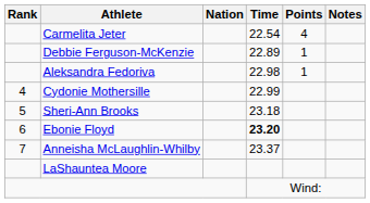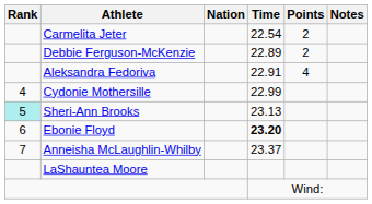 <table class="wikitable sortable" style="text-align:center;">
 <tr>
 <th scope="col" style="width: 10px;">Rank</th>
 <th scope="col">Athlete</th>
 <th scope="col">Nation</th>
 <th scope="col">Time</th>
 <th scope="col">Points</th>
 <th scope="col">Notes</th>
 </tr>
 <tr>
 <td></td>
 <td align=left><a href='#'>Carmelita Jeter</a></td>
 <td align=left></td>
 <td>22.54</td>
-<td>4</td>
+<td>2</td>
 <td></td>
 </tr>
 <tr>
 <td></td>
 <td align=left><a href='#'>Debbie Ferguson-McKenzie</a></td>
 <td align=left></td>
 <td>22.89</td>
-<td>1</td>
+<td>2</td>
 <td></td>
 </tr>
 <tr>
 <td></td>
 <td align=left><a href='#'>Aleksandra Fedoriva</a></td>
 <td align=left></td>
-<td>22.98</td>
-<td>1</td>
+<td>22.91</td>
+<td>4</td>
 <td></td>
 </tr>
 <tr>
 <td>4</td>
 <td align=left><a href='#'>Cydonie Mothersille</a></td>
 <td align=left></td>
 <td>22.99</td>
 <td></td>
 <td></td>
 </tr>
 <tr>
-<td>5</td>
+<td style="background: paleturquoise;">5</td>
 <td align=left><a href='#'>Sheri-Ann Brooks</a></td>
 <td align=left></td>
-<td>23.18</td>
+<td>23.13</td>
 <td></td>
 <td></td>
 </tr>
 <tr>
 <td>6</td>
 <td align=left><a href='#'>Ebonie Floyd</a></td>
 <td align=left></td>
 <td><strong>23.20</strong></td>
 <td></td>
 <td></td>
 </tr>
 <tr>
 <td>7</td>
 <td align=left><a href='#'>Anneisha McLaughlin-Whilby</a></td>
 <td align=left></td>
 <td>23.37</td>
 <td></td>
 <td></td>
 </tr>
 <tr>
 <td></td>
 <td align=left><a href='#'>LaShauntea Moore</a></td>
 <td align=left></td>
 <td></td>
 <td></td>
 <td></td>
 </tr>
 <tr class="sortbottom">
 <td colspan="3"></td>
 <td colspan="3">Wind: </td>
 </tr>
 </table>
